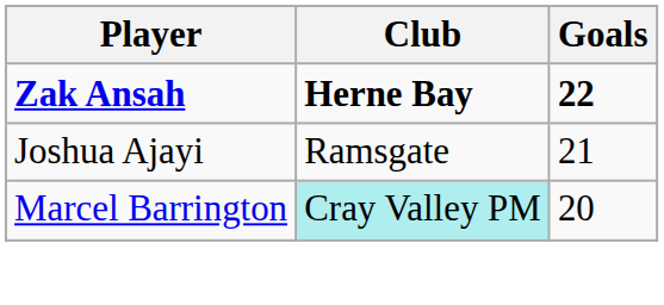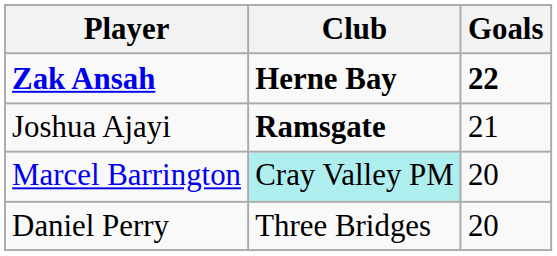 <table class="wikitable">
 <tr>
 <th>Player</th>
 <th>Club</th>
 <th>Goals</th>
 </tr>
 <tr>
 <td><strong><a href='#'>Zak Ansah</a></strong></td>
 <td><strong>Herne Bay</strong></td>
 <td><strong>22</strong></td>
 </tr>
 <tr>
 <td>Joshua Ajayi</td>
-<td>Ramsgate</td>
+<td><strong>Ramsgate</strong></td>
 <td>21</td>
 </tr>
 <tr>
 <td><a href='#'>Marcel Barrington</a></td>
 <td style="background: paleturquoise;">Cray Valley PM</td>
 <td>20</td>
 </tr>
+<tr>
+<td>Daniel Perry</td>
+<td>Three Bridges</td>
+<td>20</td>
+</tr>
 </table>
